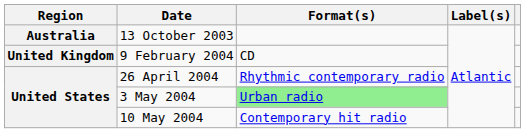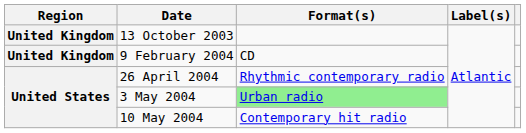 <table class="wikitable plainrowheaders">
 <tr>
 <th scope="col">Region</th>
 <th scope="col">Date</th>
 <th scope="col">Format(s)</th>
 <th scope="col">Label(s)</th>
 <th scope="col"></th>
 </tr>
 <tr>
-<th scope="row">Australia</th>
+<th scope="row">United Kingdom</th>
 <td>13 October 2003</td>
 <td></td>
 <td rowspan="5"><a href='#'>Atlantic</a></td>
 <td></td>
 </tr>
 <tr>
 <th scope="row">United Kingdom</th>
 <td>9 February 2004</td>
 <td>CD</td>
 <td></td>
 </tr>
 <tr>
 <th scope="row" rowspan="3">United States</th>
 <td>26 April 2004</td>
 <td><a href='#'>Rhythmic contemporary radio</a></td>
 <td></td>
 </tr>
 <tr>
 <td>3 May 2004</td>
 <td style="background: lightgreen;"><a href='#'>Urban radio</a></td>
 <td></td>
 </tr>
 <tr>
 <td>10 May 2004</td>
 <td><a href='#'>Contemporary hit radio</a></td>
 <td></td>
 </tr>
 </table>
